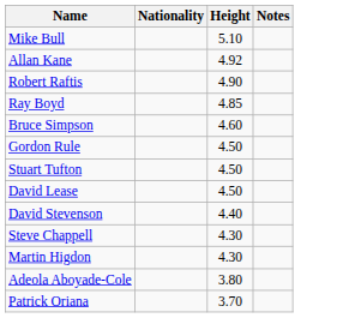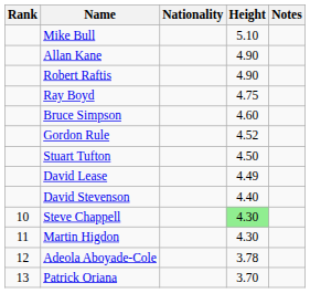 <table class="wikitable sortable" style=" text-align:center;">
 <tr>
+<th scope=col>Rank</th>
 <th scope=col>Name</th>
 <th scope=col>Nationality</th>
 <th scope=col>Height</th>
 <th scope=col>Notes</th>
 </tr>
 <tr>
+<td></td>
 <td style="text-align:left;"><a href='#'>Mike Bull</a></td>
 <td style="text-align:left;"></td>
 <td>5.10</td>
 <td></td>
 </tr>
 <tr>
+<td></td>
 <td style="text-align:left;"><a href='#'>Allan Kane</a></td>
 <td style="text-align:left;"></td>
-<td>4.92</td>
+<td>4.90</td>
 <td></td>
 </tr>
 <tr>
+<td></td>
 <td style="text-align:left;"><a href='#'>Robert Raftis</a></td>
 <td style="text-align:left;"></td>
 <td>4.90</td>
 <td></td>
 </tr>
 <tr>
+<td></td>
 <td style="text-align:left;"><a href='#'>Ray Boyd</a></td>
 <td style="text-align:left;"></td>
-<td>4.85</td>
+<td>4.75</td>
 <td></td>
 </tr>
 <tr>
+<td></td>
 <td style="text-align:left;"><a href='#'>Bruce Simpson</a></td>
 <td style="text-align:left;"></td>
 <td>4.60</td>
 <td></td>
 </tr>
 <tr>
+<td></td>
 <td style="text-align:left;"><a href='#'>Gordon Rule</a></td>
 <td style="text-align:left;"></td>
-<td>4.50</td>
+<td>4.52</td>
 <td></td>
 </tr>
 <tr>
+<td></td>
 <td style="text-align:left;"><a href='#'>Stuart Tufton</a></td>
 <td style="text-align:left;"></td>
 <td>4.50</td>
 <td></td>
 </tr>
 <tr>
+<td></td>
 <td style="text-align:left;"><a href='#'>David Lease</a></td>
 <td style="text-align:left;"></td>
-<td>4.50</td>
+<td>4.49</td>
 <td></td>
 </tr>
 <tr>
+<td></td>
 <td style="text-align:left;"><a href='#'>David Stevenson</a></td>
 <td style="text-align:left;"></td>
 <td>4.40</td>
 <td></td>
 </tr>
 <tr>
+<td>10</td>
 <td style="text-align:left;"><a href='#'>Steve Chappell</a></td>
 <td style="text-align:left;"></td>
-<td>4.30</td>
+<td style="background: lightgreen;">4.30</td>
 <td></td>
 </tr>
 <tr>
+<td>11</td>
 <td style="text-align:left;"><a href='#'>Martin Higdon</a></td>
 <td style="text-align:left;"></td>
 <td>4.30</td>
 <td></td>
 </tr>
 <tr>
+<td>12</td>
 <td style="text-align:left;"><a href='#'>Adeola Aboyade-Cole</a></td>
 <td style="text-align:left;"></td>
-<td>3.80</td>
+<td>3.78</td>
 <td></td>
 </tr>
 <tr>
+<td>13</td>
 <td style="text-align:left;"><a href='#'>Patrick Oriana</a></td>
 <td style="text-align:left;"></td>
 <td>3.70</td>
 <td></td>
 </tr>
 </table>
